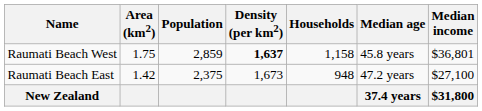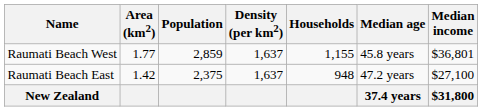 <table class="wikitable">
 <tr>
 <th>Name</th>
 <th>Area<br>(km<sup>2</sup>)</th>
 <th>Population</th>
 <th>Density<br>(per km<sup>2</sup>)</th>
 <th>Households</th>
 <th>Median age</th>
 <th>Median<br>income</th>
 </tr>
 <tr>
 <td>Raumati Beach West</td>
-<td style="text-align:right;">1.75</td>
+<td style="text-align:right;">1.77</td>
 <td style="text-align:right;">2,859</td>
-<td style="text-align:right;"><strong>1,637</strong></td>
-<td style="text-align:right;">1,158</td>
+<td style="text-align:right;">1,637</td>
+<td style="text-align:right;">1,155</td>
 <td>45.8 years</td>
 <td>$36,801</td>
 </tr>
 <tr>
 <td>Raumati Beach East</td>
 <td style="text-align:right;">1.42</td>
 <td style="text-align:right;">2,375</td>
-<td style="text-align:right;">1,673</td>
+<td style="text-align:right;">1,637</td>
 <td style="text-align:right;">948</td>
 <td>47.2 years</td>
 <td>$27,100</td>
 </tr>
 <tr>
 <th>New Zealand</th>
 <th></th>
 <th></th>
 <th></th>
 <th></th>
 <th>37.4 years</th>
 <th style="text-align:left;">$31,800</th>
 </tr>
 </table>
